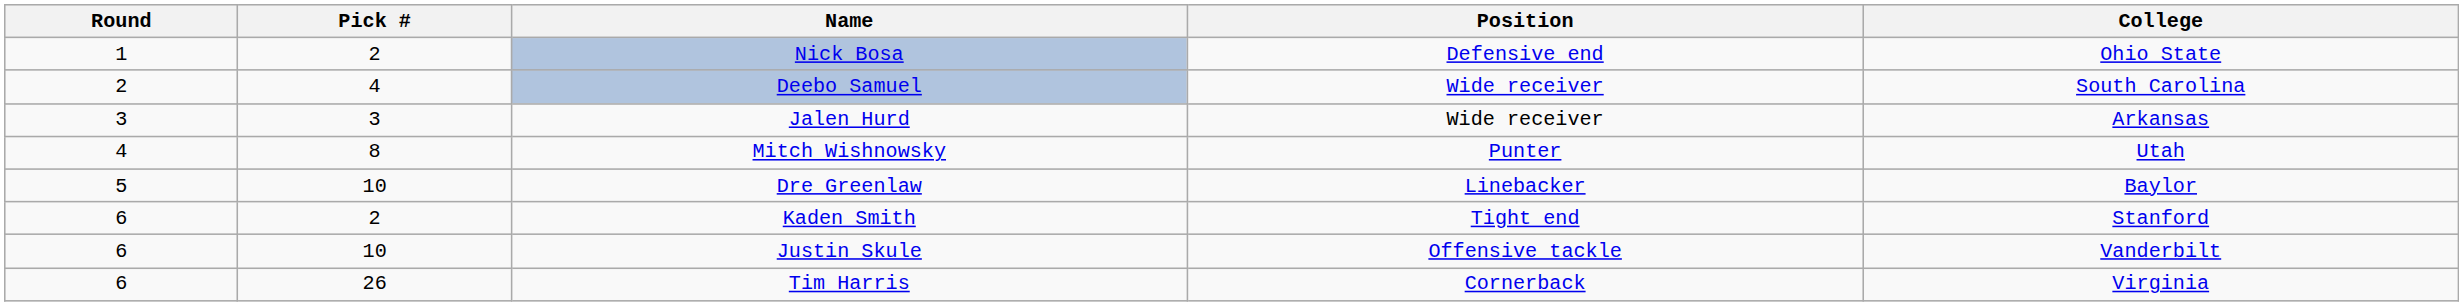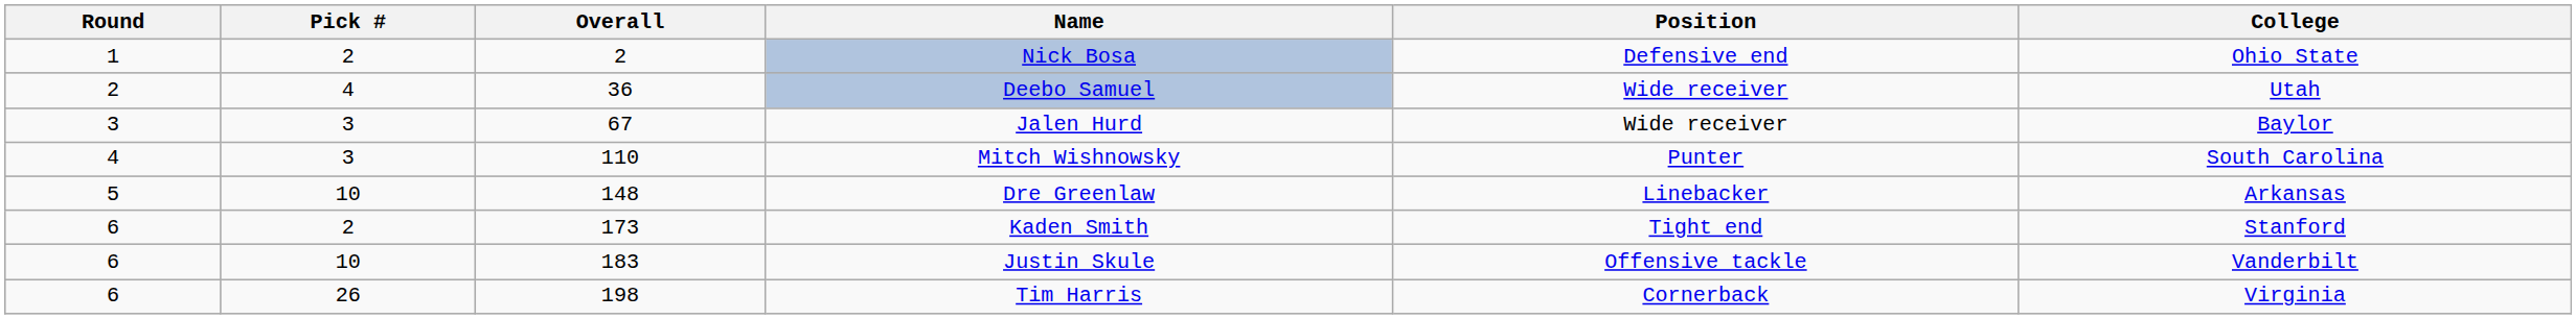 <table class="wikitable sortable sortable" style="width: 100%; text-align:center">
 <tr>
 <th>Round</th>
 <th>Pick #</th>
+<th>Overall</th>
 <th>Name</th>
 <th>Position</th>
 <th>College</th>
 </tr>
 <tr>
 <td>1</td>
+<td>2</td>
 <td>2</td>
 <td bgcolor=lightsteelblue><a href='#'>Nick Bosa</a></td>
 <td><a href='#'>Defensive end</a></td>
 <td><a href='#'>Ohio State</a></td>
 </tr>
 <tr>
 <td>2</td>
 <td>4</td>
+<td>36</td>
 <td bgcolor=lightsteelblue><a href='#'>Deebo Samuel</a></td>
 <td><a href='#'>Wide receiver</a></td>
-<td><a href='#'>South Carolina</a></td>
+<td><a href='#'>Utah</a></td>
 </tr>
 <tr>
 <td>3</td>
 <td>3</td>
+<td>67</td>
 <td><a href='#'>Jalen Hurd</a></td>
 <td>Wide receiver</td>
-<td><a href='#'>Arkansas</a></td>
+<td><a href='#'>Baylor</a></td>
 </tr>
 <tr>
 <td>4</td>
-<td>8</td>
+<td>3</td>
+<td>110</td>
 <td><a href='#'>Mitch Wishnowsky</a></td>
 <td><a href='#'>Punter</a></td>
-<td><a href='#'>Utah</a></td>
+<td><a href='#'>South Carolina</a></td>
 </tr>
 <tr>
 <td>5</td>
 <td>10</td>
+<td>148</td>
 <td><a href='#'>Dre Greenlaw</a></td>
 <td><a href='#'>Linebacker</a></td>
-<td><a href='#'>Baylor</a></td>
+<td><a href='#'>Arkansas</a></td>
 </tr>
 <tr>
 <td>6</td>
 <td>2</td>
+<td>173</td>
 <td><a href='#'>Kaden Smith</a></td>
 <td><a href='#'>Tight end</a></td>
 <td><a href='#'>Stanford</a></td>
 </tr>
 <tr>
 <td>6</td>
 <td>10</td>
+<td>183</td>
 <td><a href='#'>Justin Skule</a></td>
 <td><a href='#'>Offensive tackle</a></td>
 <td><a href='#'>Vanderbilt</a></td>
 </tr>
 <tr>
 <td>6</td>
 <td>26</td>
+<td>198</td>
 <td><a href='#'>Tim Harris</a></td>
 <td><a href='#'>Cornerback</a></td>
 <td><a href='#'>Virginia</a></td>
 </tr>
 </table>
